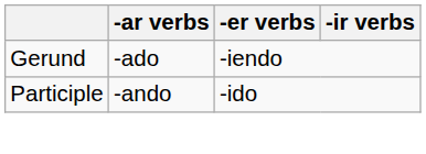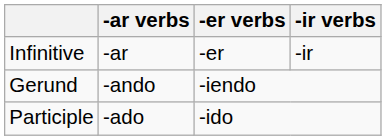 <table class="wikitable">
 <tr>
 <th></th>
 <th>-ar verbs</th>
 <th>-er verbs</th>
 <th>-ir verbs</th>
 </tr>
 <tr>
+<td>Infinitive</td>
+<td>-ar</td>
+<td>-er</td>
+<td>-ir</td>
+</tr>
+<tr>
 <td>Gerund</td>
-<td>-ado</td>
+<td>-ando</td>
 <td colspan="2">-iendo</td>
 </tr>
 <tr>
 <td>Participle</td>
-<td>-ando</td>
+<td>-ado</td>
 <td colspan="2">-ido</td>
 </tr>
 </table>
